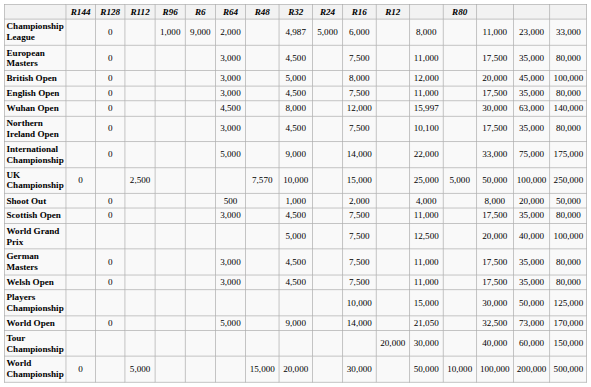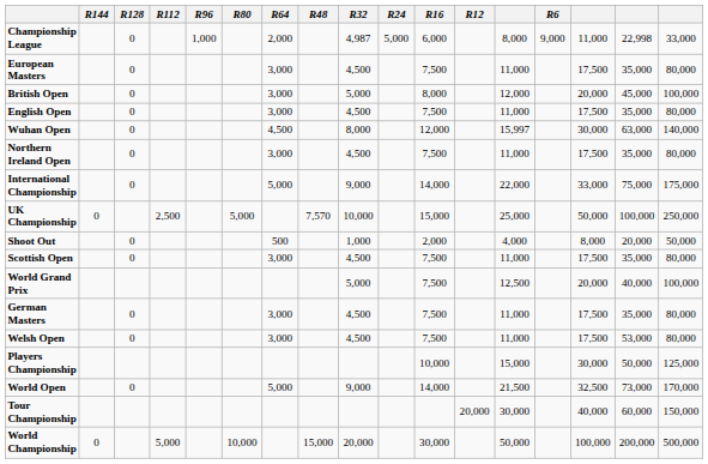 <table class="wikitable sortable" style="text-align: center; font-size:85%;">
 <tr>
 <th></th>
 <th width=60><em>R144</em></th>
 <th width=60><em>R128</em></th>
 <th width=60><em>R112</em></th>
 <th width=60><em>R96</em></th>
-<th width=60><em>R6</em></th>
+<th width=60><em>R80</em></th>
 <th width=60><em>R64</em></th>
 <th width=60><em>R48</em></th>
 <th width=60><em>R32</em></th>
 <th width=60><em>R24</em></th>
 <th width=60><em>R16</em></th>
 <th width=60><em>R12</em></th>
 <th width=60><em></em></th>
-<th width=60><em>R80</em></th>
+<th width=60><em>R6</em></th>
 <th width=60><em></em></th>
 <th width=60><em></em></th>
 <th width=60><em></em></th>
 </tr>
 <tr>
 <td style="text-align:left;"><strong>Championship League</strong></td>
 <td></td>
 <td>0<br></td>
 <td></td>
 <td>1,000<br></td>
-<td>9,000<br></td>
+<td></td>
 <td>2,000<br></td>
 <td></td>
 <td>4,987<br></td>
 <td>5,000<br></td>
 <td>6,000<br></td>
 <td></td>
 <td>8,000<br></td>
-<td></td>
+<td>9,000<br></td>
 <td>11,000<br></td>
-<td>23,000</td>
+<td>22,998</td>
 <td>33,000</td>
 </tr>
 <tr>
 <td style="text-align:left;"><strong>European Masters</strong></td>
 <td></td>
 <td>0</td>
 <td></td>
 <td></td>
 <td></td>
 <td>3,000</td>
 <td></td>
 <td>4,500</td>
 <td></td>
 <td>7,500</td>
 <td></td>
 <td>11,000</td>
 <td></td>
 <td>17,500</td>
 <td>35,000</td>
 <td>80,000</td>
 </tr>
 <tr>
 <td style="text-align:left;"><strong>British Open</strong></td>
 <td></td>
 <td>0</td>
 <td></td>
 <td></td>
 <td></td>
 <td>3,000</td>
 <td></td>
 <td>5,000</td>
 <td></td>
 <td>8,000</td>
 <td></td>
 <td>12,000</td>
 <td></td>
 <td>20,000</td>
 <td>45,000</td>
 <td>100,000</td>
 </tr>
 <tr>
 <td style="text-align:left;"><strong>English Open</strong></td>
 <td></td>
 <td>0</td>
 <td></td>
 <td></td>
 <td></td>
 <td>3,000</td>
 <td></td>
 <td>4,500</td>
 <td></td>
 <td>7,500</td>
 <td></td>
 <td>11,000</td>
 <td></td>
 <td>17,500</td>
 <td>35,000</td>
 <td>80,000</td>
 </tr>
 <tr>
 <td style="text-align:left;"><strong>Wuhan Open</strong></td>
 <td></td>
 <td>0</td>
 <td></td>
 <td></td>
 <td></td>
 <td>4,500</td>
 <td></td>
 <td>8,000</td>
 <td></td>
 <td>12,000</td>
 <td></td>
 <td>15,997</td>
 <td></td>
 <td>30,000</td>
 <td>63,000</td>
 <td>140,000</td>
 </tr>
 <tr>
 <td style="text-align:left;"><strong>Northern Ireland Open</strong></td>
 <td></td>
 <td>0</td>
 <td></td>
 <td></td>
 <td></td>
 <td>3,000</td>
 <td></td>
 <td>4,500</td>
 <td></td>
 <td>7,500</td>
 <td></td>
-<td>10,100</td>
+<td>11,000</td>
 <td></td>
 <td>17,500</td>
 <td>35,000</td>
 <td>80,000</td>
 </tr>
 <tr>
 <td style="text-align:left;"><strong>International Championship</strong></td>
 <td></td>
 <td>0</td>
 <td></td>
 <td></td>
 <td></td>
 <td>5,000</td>
 <td></td>
 <td>9,000</td>
 <td></td>
 <td>14,000</td>
 <td></td>
 <td>22,000</td>
 <td></td>
 <td>33,000</td>
 <td>75,000</td>
 <td>175,000</td>
 </tr>
 <tr>
 <td style="text-align:left;"><strong>UK Championship</strong></td>
 <td>0</td>
 <td></td>
 <td>2,500<br></td>
 <td></td>
-<td></td>
+<td>5,000<br></td>
 <td></td>
 <td>7,570</td>
 <td>10,000<br></td>
 <td></td>
 <td>15,000</td>
 <td></td>
 <td>25,000</td>
-<td>5,000<br></td>
+<td></td>
 <td>50,000</td>
 <td>100,000</td>
 <td>250,000</td>
 </tr>
 <tr>
 <td style="text-align:left;"><strong>Shoot Out</strong></td>
 <td></td>
 <td>0</td>
 <td></td>
 <td></td>
 <td></td>
 <td>500</td>
 <td></td>
 <td>1,000</td>
 <td></td>
 <td>2,000</td>
 <td></td>
 <td>4,000</td>
 <td></td>
 <td>8,000</td>
 <td>20,000</td>
 <td>50,000</td>
 </tr>
 <tr>
 <td style="text-align:left;"><strong>Scottish Open</strong></td>
 <td></td>
 <td>0</td>
 <td></td>
 <td></td>
 <td></td>
 <td>3,000</td>
 <td></td>
 <td>4,500</td>
 <td></td>
 <td>7,500</td>
 <td></td>
 <td>11,000</td>
 <td></td>
 <td>17,500</td>
 <td>35,000</td>
 <td>80,000</td>
 </tr>
 <tr>
 <td style="text-align:left;"><strong>World Grand Prix</strong></td>
 <td></td>
 <td></td>
 <td></td>
 <td></td>
 <td></td>
 <td></td>
 <td></td>
 <td>5,000</td>
 <td></td>
 <td>7,500</td>
 <td></td>
 <td>12,500</td>
 <td></td>
 <td>20,000</td>
 <td>40,000</td>
 <td>100,000</td>
 </tr>
 <tr>
 <td style="text-align:left;"><strong>German Masters</strong></td>
 <td></td>
 <td>0</td>
 <td></td>
 <td></td>
 <td></td>
 <td>3,000</td>
 <td></td>
 <td>4,500</td>
 <td></td>
 <td>7,500</td>
 <td></td>
 <td>11,000</td>
 <td></td>
 <td>17,500</td>
 <td>35,000</td>
 <td>80,000</td>
 </tr>
 <tr>
 <td style="text-align:left;"><strong>Welsh Open</strong></td>
 <td></td>
 <td>0</td>
 <td></td>
 <td></td>
 <td></td>
 <td>3,000</td>
 <td></td>
 <td>4,500</td>
 <td></td>
 <td>7,500</td>
 <td></td>
 <td>11,000</td>
 <td></td>
 <td>17,500</td>
-<td>35,000</td>
+<td>53,000</td>
 <td>80,000</td>
 </tr>
 <tr>
 <td style="text-align:left;"><strong>Players Championship</strong></td>
 <td></td>
 <td></td>
 <td></td>
 <td></td>
 <td></td>
 <td></td>
 <td></td>
 <td></td>
 <td></td>
 <td>10,000</td>
 <td></td>
 <td>15,000</td>
 <td></td>
 <td>30,000</td>
 <td>50,000</td>
 <td>125,000</td>
 </tr>
 <tr>
 <td style="text-align:left;"><strong>World Open</strong></td>
 <td></td>
 <td>0</td>
 <td></td>
 <td></td>
 <td></td>
 <td>5,000</td>
 <td></td>
 <td>9,000</td>
 <td></td>
 <td>14,000</td>
 <td></td>
-<td>21,050</td>
+<td>21,500</td>
 <td></td>
 <td>32,500</td>
 <td>73,000</td>
 <td>170,000</td>
 </tr>
 <tr>
 <td style="text-align:left;"><strong>Tour Championship</strong></td>
 <td></td>
 <td></td>
 <td></td>
 <td></td>
 <td></td>
 <td></td>
 <td></td>
 <td></td>
 <td></td>
 <td></td>
 <td>20,000</td>
 <td>30,000</td>
 <td></td>
 <td>40,000</td>
 <td>60,000</td>
 <td>150,000</td>
 </tr>
 <tr>
 <td style="text-align:left;"><strong>World Championship</strong></td>
 <td>0</td>
 <td></td>
 <td>5,000<br></td>
 <td></td>
-<td></td>
+<td>10,000<br></td>
 <td></td>
 <td>15,000</td>
 <td>20,000<br></td>
 <td></td>
 <td>30,000</td>
 <td></td>
 <td>50,000</td>
-<td>10,000<br></td>
+<td></td>
 <td>100,000</td>
 <td>200,000</td>
 <td>500,000</td>
 </tr>
 </table>
